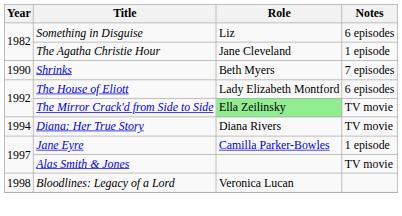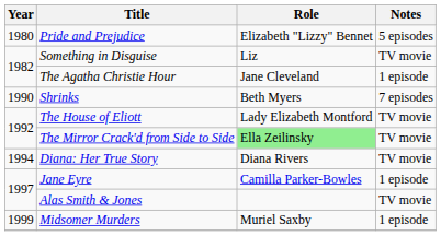 <table class="wikitable sortable">
 <tr>
 <th>Year</th>
 <th>Title</th>
 <th>Role</th>
 <th>Notes</th>
 </tr>
 <tr>
+<td>1980</td>
+<td><em><a href='#'>Pride and Prejudice</a></em></td>
+<td>Elizabeth "Lizzy" Bennet</td>
+<td>5 episodes</td>
+</tr>
+<tr>
 <td rowspan="2">1982</td>
 <td><em>Something in Disguise</em></td>
 <td>Liz</td>
-<td>6 episodes</td>
+<td>TV movie</td>
 </tr>
 <tr>
 <td><em>The Agatha Christie Hour</em></td>
 <td>Jane Cleveland</td>
 <td>1 episode</td>
 </tr>
 <tr>
 <td>1990</td>
 <td><em><a href='#'>Shrinks</a></em></td>
 <td>Beth Myers</td>
 <td>7 episodes</td>
 </tr>
 <tr>
 <td rowspan="2">1992</td>
 <td><em><a href='#'>The House of Eliott</a></em></td>
 <td>Lady Elizabeth Montford</td>
-<td>6 episodes</td>
+<td>TV movie</td>
 </tr>
 <tr>
 <td><em><a href='#'>The Mirror Crack'd from Side to Side</a></em></td>
 <td style="background: lightgreen;">Ella Zeilinsky</td>
 <td>TV movie</td>
 </tr>
 <tr>
 <td>1994</td>
 <td><em><a href='#'>Diana: Her True Story</a></em></td>
 <td>Diana Rivers</td>
 <td>TV movie</td>
 </tr>
 <tr>
 <td rowspan="2">1997</td>
 <td><em><a href='#'>Jane Eyre</a></em></td>
 <td><a href='#'>Camilla Parker-Bowles</a></td>
 <td>1 episode</td>
 </tr>
 <tr>
 <td><em><a href='#'>Alas Smith & Jones</a></em></td>
 <td></td>
 <td>TV movie</td>
 </tr>
 <tr>
-<td>1998</td>
-<td><em>Bloodlines: Legacy of a Lord</em></td>
-<td>Veronica Lucan</td>
-<td></td>
+<td>1999</td>
+<td><em><a href='#'>Midsomer Murders</a></em></td>
+<td>Muriel Saxby</td>
+<td>1 episode</td>
 </tr>
 <tr>
 </tr>
 </table>
